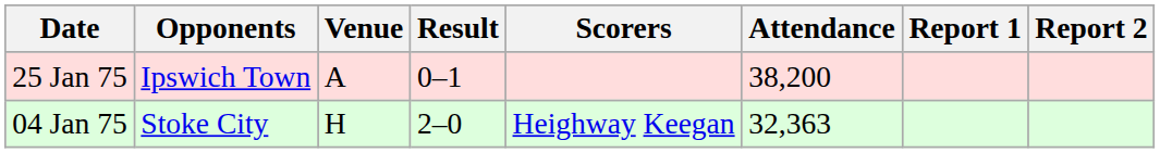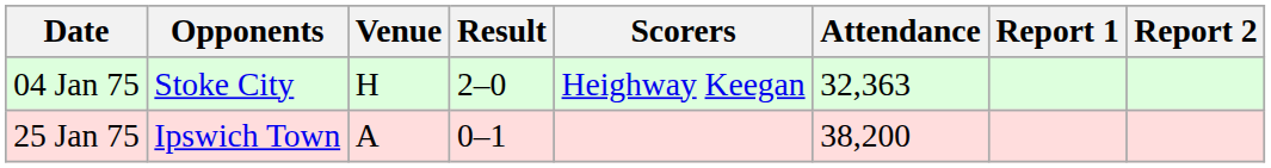 <table class=wikitable>
 <tr>
 <th>Date</th>
 <th>Opponents</th>
 <th>Venue</th>
 <th>Result</th>
 <th>Scorers</th>
 <th>Attendance</th>
 <th>Report 1</th>
 <th>Report 2</th>
 </tr>
+<tr bgcolor="#ddffdd">
+<td>04 Jan 75</td>
+<td><a href='#'>Stoke City</a></td>
+<td>H</td>
+<td>2–0</td>
+<td><a href='#'>Heighway</a>  <a href='#'>Keegan</a> </td>
+<td>32,363</td>
+<td></td>
+<td></td>
+</tr>
 <tr bgcolor="#ffdddd">
 <td>25 Jan 75</td>
 <td><a href='#'>Ipswich Town</a></td>
 <td>A</td>
 <td>0–1</td>
 <td></td>
 <td>38,200</td>
 <td></td>
 <td></td>
 </tr>
-<tr bgcolor="#ddffdd">
-<td>04 Jan 75</td>
-<td><a href='#'>Stoke City</a></td>
-<td>H</td>
-<td>2–0</td>
-<td><a href='#'>Heighway</a>  <a href='#'>Keegan</a> </td>
-<td>32,363</td>
-<td></td>
-<td></td>
-</tr>
 </table>
